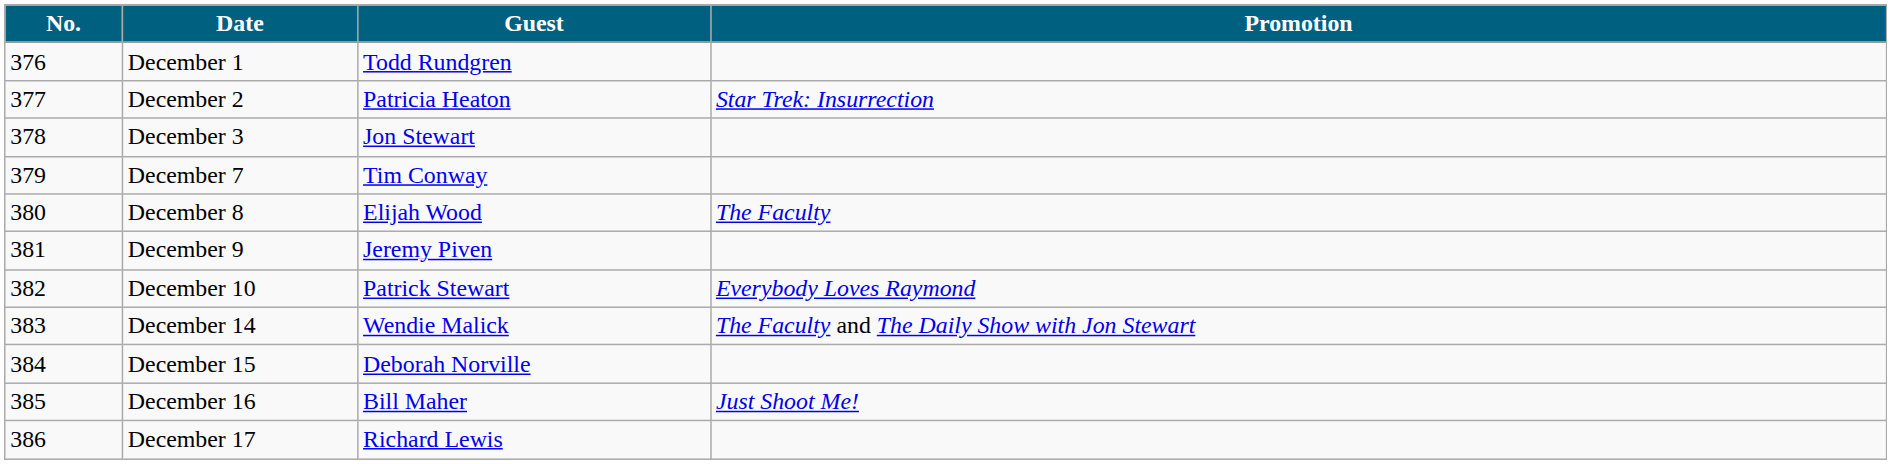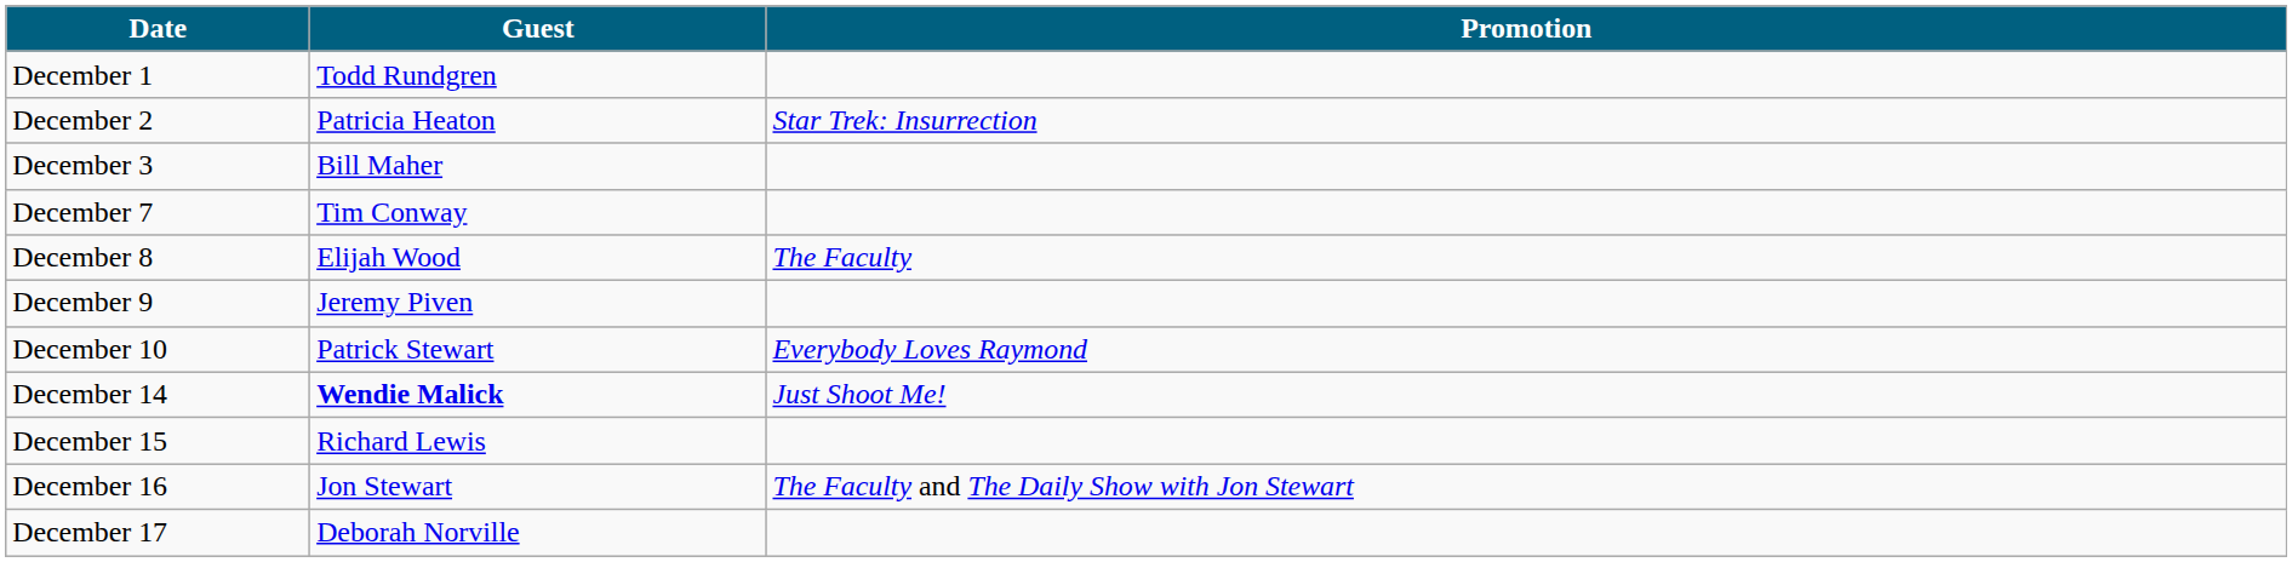 <table class="wikitable" width="100%">
 <tr>
-<th width="5%" style="background:#006080; color:#FFFFFF"><abbr>No.</abbr></th>
 <th width="10%" style="background:#006080; color:#FFFFFF">Date</th>
 <th width="15%" style="background:#006080; color:#FFFFFF">Guest</th>
 <th width="50%" style="background:#006080; color:#FFFFFF">Promotion</th>
 </tr>
 <tr>
-<td>376</td>
 <td>December 1</td>
 <td><a href='#'>Todd Rundgren</a></td>
 <td></td>
 </tr>
 <tr>
-<td>377</td>
 <td>December 2</td>
 <td><a href='#'>Patricia Heaton</a></td>
 <td><em><a href='#'>Star Trek: Insurrection</a></em></td>
 </tr>
 <tr>
-<td>378</td>
 <td>December 3</td>
-<td><a href='#'>Jon Stewart</a></td>
+<td><a href='#'>Bill Maher</a></td>
 <td></td>
 </tr>
 <tr>
-<td>379</td>
 <td>December 7</td>
 <td><a href='#'>Tim Conway</a></td>
 <td></td>
 </tr>
 <tr>
-<td>380</td>
 <td>December 8</td>
 <td><a href='#'>Elijah Wood</a></td>
 <td><em><a href='#'>The Faculty</a></em></td>
 </tr>
 <tr>
-<td>381</td>
 <td>December 9</td>
 <td><a href='#'>Jeremy Piven</a></td>
 <td></td>
 </tr>
 <tr>
-<td>382</td>
 <td>December 10</td>
 <td><a href='#'>Patrick Stewart</a></td>
 <td><em><a href='#'>Everybody Loves Raymond</a></em></td>
 </tr>
 <tr>
-<td>383</td>
 <td>December 14</td>
-<td><a href='#'>Wendie Malick</a></td>
+<td><strong><a href='#'>Wendie Malick</a></strong></td>
+<td><em><a href='#'>Just Shoot Me!</a></em></td>
+</tr>
+<tr>
+<td>December 15</td>
+<td><a href='#'>Richard Lewis</a></td>
+<td></td>
+</tr>
+<tr>
+<td>December 16</td>
+<td><a href='#'>Jon Stewart</a></td>
 <td><em><a href='#'>The Faculty</a></em> and <em><a href='#'>The Daily Show with Jon Stewart</a></em></td>
 </tr>
 <tr>
-<td>384</td>
-<td>December 15</td>
+<td>December 17</td>
 <td><a href='#'>Deborah Norville</a></td>
 <td></td>
 </tr>
-<tr>
-<td>385</td>
-<td>December 16</td>
-<td><a href='#'>Bill Maher</a></td>
-<td><em><a href='#'>Just Shoot Me!</a></em></td>
-</tr>
-<tr>
-<td>386</td>
-<td>December 17</td>
-<td><a href='#'>Richard Lewis</a></td>
-<td></td>
-</tr>
 </table>
